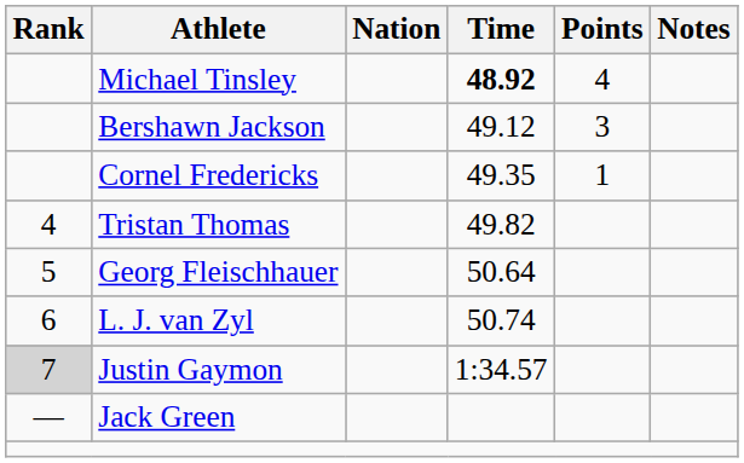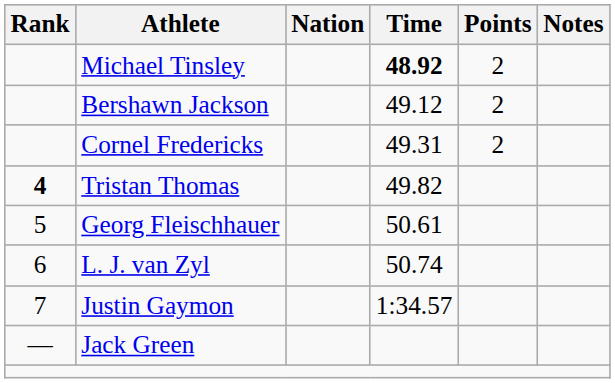 <table class="wikitable mw-datatable sortable" style="text-align:center;">
 <tr>
 <th>Rank</th>
 <th>Athlete</th>
 <th>Nation</th>
 <th>Time</th>
 <th>Points</th>
 <th>Notes</th>
 </tr>
 <tr>
 <td></td>
 <td align=left><a href='#'>Michael Tinsley</a></td>
 <td align=left></td>
 <td><strong>48.92</strong></td>
-<td>4</td>
+<td>2</td>
 <td></td>
 </tr>
 <tr>
 <td></td>
 <td align=left><a href='#'>Bershawn Jackson</a></td>
 <td align=left></td>
 <td>49.12</td>
-<td>3</td>
+<td>2</td>
 <td></td>
 </tr>
 <tr>
 <td></td>
 <td align=left><a href='#'>Cornel Fredericks</a></td>
 <td align=left></td>
-<td>49.35</td>
-<td>1</td>
+<td>49.31</td>
+<td>2</td>
 <td></td>
 </tr>
 <tr>
-<td>4</td>
+<td><strong>4</strong></td>
 <td align=left><a href='#'>Tristan Thomas</a></td>
 <td align=left></td>
 <td>49.82</td>
 <td></td>
 <td></td>
 </tr>
 <tr>
 <td>5</td>
 <td align=left><a href='#'>Georg Fleischhauer</a></td>
 <td align=left></td>
-<td>50.64</td>
+<td>50.61</td>
 <td></td>
 <td></td>
 </tr>
 <tr>
 <td>6</td>
 <td align=left><a href='#'>L. J. van Zyl</a></td>
 <td align=left></td>
 <td>50.74</td>
 <td></td>
 <td></td>
 </tr>
 <tr>
-<td style="background: lightgrey;">7</td>
+<td>7</td>
 <td align=left><a href='#'>Justin Gaymon</a></td>
 <td align=left></td>
 <td>1:34.57</td>
 <td></td>
 <td></td>
 </tr>
 <tr>
 <td>—</td>
 <td align=left><a href='#'>Jack Green</a></td>
 <td align=left></td>
 <td></td>
 <td></td>
 <td></td>
 </tr>
 <tr class="sortbottom">
 <td colspan=6></td>
 </tr>
 </table>
